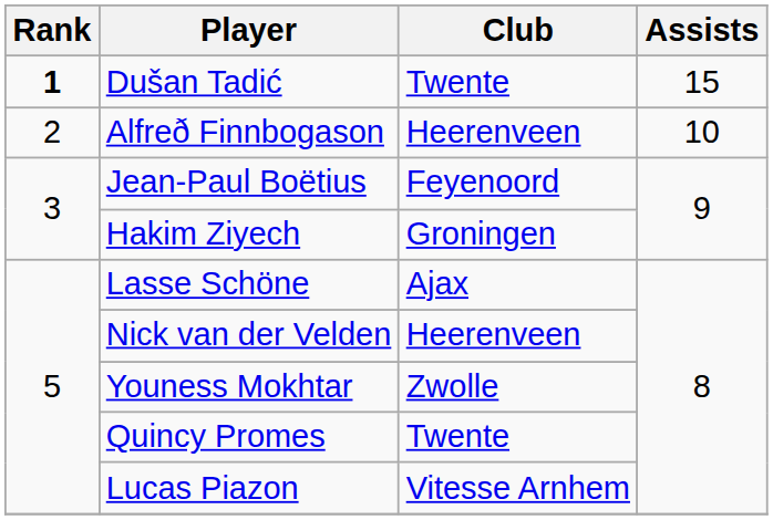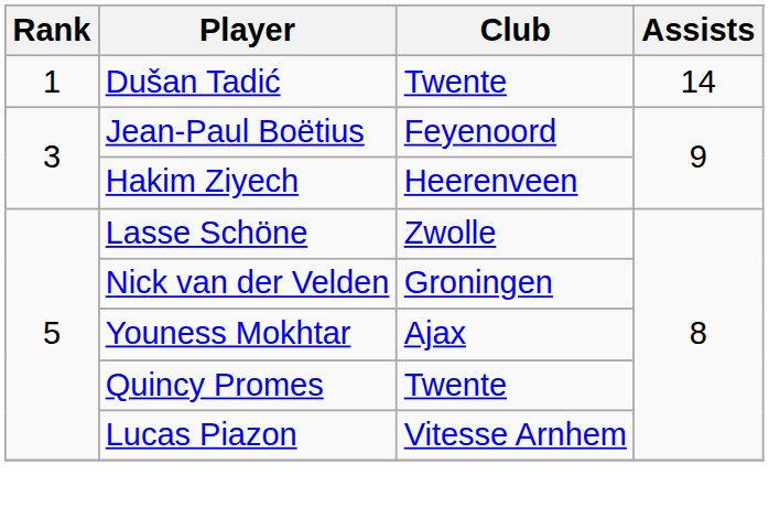 <table class="wikitable" style="text-align:center">
 <tr>
 <th>Rank</th>
 <th>Player</th>
 <th>Club</th>
 <th>Assists</th>
 </tr>
 <tr>
-<td><strong>1</strong></td>
+<td>1</td>
 <td align="left"> <a href='#'>Dušan Tadić</a></td>
 <td align="left"><a href='#'>Twente</a></td>
-<td>15</td>
-</tr>
-<tr>
-<td>2</td>
-<td align="left"> <a href='#'>Alfreð Finnbogason</a></td>
-<td align="left"><a href='#'>Heerenveen</a></td>
-<td>10</td>
+<td>14</td>
 </tr>
 <tr>
 <td rowspan="2">3</td>
 <td align="left"> <a href='#'>Jean-Paul Boëtius</a></td>
 <td align="left"><a href='#'>Feyenoord</a></td>
 <td rowspan="2">9</td>
 </tr>
 <tr>
 <td align="left"> <a href='#'>Hakim Ziyech</a></td>
-<td align="left"><a href='#'>Groningen</a></td>
+<td align="left"><a href='#'>Heerenveen</a></td>
 </tr>
 <tr>
 <td rowspan="5">5</td>
 <td align="left"> <a href='#'>Lasse Schöne</a></td>
-<td align="left"><a href='#'>Ajax</a></td>
+<td align="left"><a href='#'>Zwolle</a></td>
 <td rowspan="5">8</td>
 </tr>
 <tr>
 <td align="left"> <a href='#'>Nick van der Velden</a></td>
-<td align="left"><a href='#'>Heerenveen</a></td>
+<td align="left"><a href='#'>Groningen</a></td>
 </tr>
 <tr>
 <td align="left"> <a href='#'>Youness Mokhtar</a></td>
-<td align="left"><a href='#'>Zwolle</a></td>
+<td align="left"><a href='#'>Ajax</a></td>
 </tr>
 <tr>
 <td align="left"> <a href='#'>Quincy Promes</a></td>
 <td align="left"><a href='#'>Twente</a></td>
 </tr>
 <tr>
 <td align="left"> <a href='#'>Lucas Piazon</a></td>
 <td align="left"><a href='#'>Vitesse Arnhem</a></td>
 </tr>
 <tr>
 </tr>
 </table>
